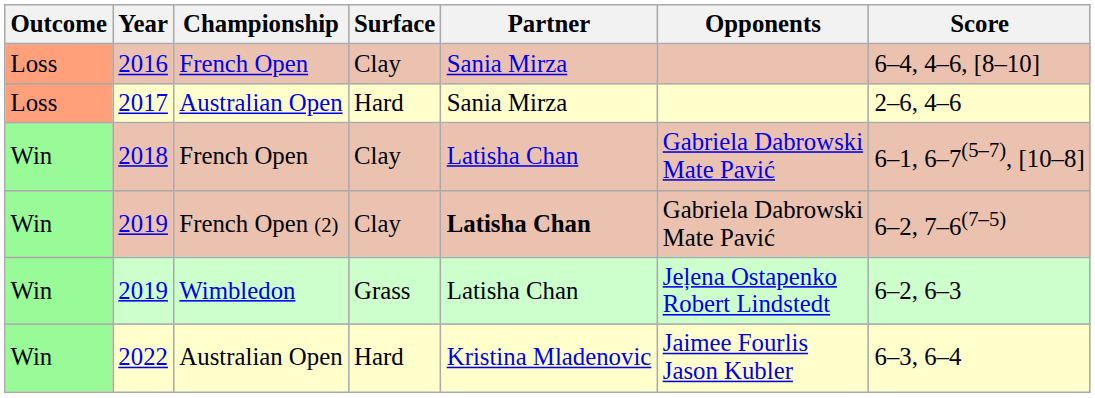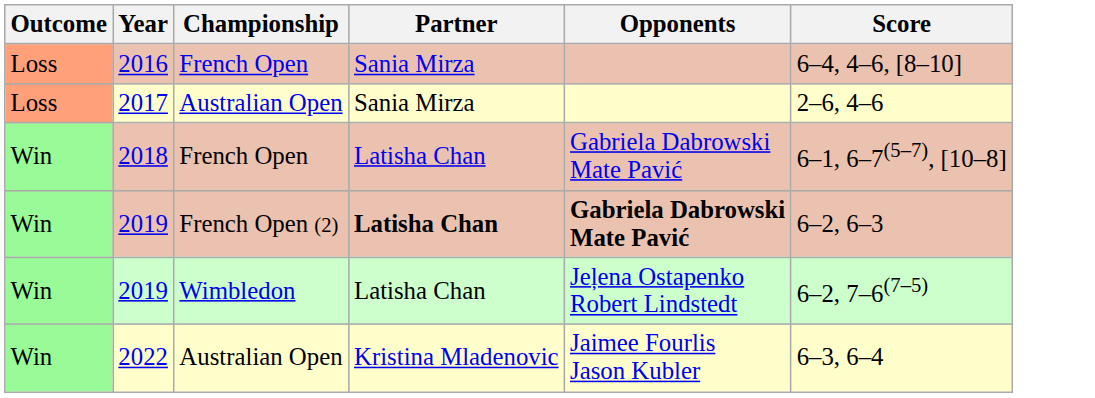 <table class="sortable wikitable">
 <tr>
 <th>Outcome</th>
 <th>Year</th>
 <th>Championship</th>
-<th>Surface</th>
 <th>Partner</th>
 <th>Opponents</th>
 <th class="unsortable">Score</th>
 </tr>
 <tr bgcolor=#EBC2AF>
 <td bgcolor="FFA07A">Loss</td>
 <td><a href='#'>2016</a></td>
 <td><a href='#'>French Open</a></td>
-<td>Clay</td>
 <td> <a href='#'>Sania Mirza</a></td>
 <td></td>
 <td>6–4, 4–6, [8–10]</td>
 </tr>
 <tr bgcolor=FFFFCC>
 <td bgcolor="FFA07A">Loss</td>
 <td><a href='#'>2017</a></td>
 <td><a href='#'>Australian Open</a></td>
-<td>Hard</td>
 <td> Sania Mirza</td>
 <td></td>
 <td>2–6, 4–6</td>
 </tr>
 <tr style="background:#ebc2af;">
 <td bgcolor=98FB98>Win</td>
 <td><a href='#'>2018</a></td>
 <td>French Open</td>
-<td>Clay</td>
 <td> <a href='#'>Latisha Chan</a></td>
 <td> <a href='#'>Gabriela Dabrowski</a><br> <a href='#'>Mate Pavić</a></td>
 <td>6–1, 6–7<sup>(5–7)</sup>, [10–8]</td>
 </tr>
 <tr style="background:#ebc2af;">
 <td bgcolor=98FB98>Win</td>
 <td><a href='#'>2019</a></td>
 <td>French Open <small>(2)</small></td>
-<td>Clay</td>
 <td><strong> Latisha Chan</strong></td>
-<td> Gabriela Dabrowski <br> Mate Pavić</td>
-<td>6–2, 7–6<sup>(7–5)</sup></td>
+<td><strong> Gabriela Dabrowski <br> Mate Pavić</strong></td>
+<td>6–2, 6–3</td>
 </tr>
 <tr bgcolor=#CCFFCC>
 <td bgcolor=98FB98>Win</td>
 <td><a href='#'>2019</a></td>
 <td><a href='#'>Wimbledon</a></td>
-<td>Grass</td>
 <td> Latisha Chan</td>
 <td> <a href='#'>Jeļena Ostapenko</a> <br> <a href='#'>Robert Lindstedt</a></td>
-<td>6–2, 6–3</td>
+<td>6–2, 7–6<sup>(7–5)</sup></td>
 </tr>
 <tr bgcolor=FFFFCC>
 <td bgcolor="98fb98">Win</td>
 <td><a href='#'>2022</a></td>
 <td>Australian Open</td>
-<td>Hard</td>
 <td> <a href='#'>Kristina Mladenovic</a></td>
 <td> <a href='#'>Jaimee Fourlis</a> <br>  <a href='#'>Jason Kubler</a></td>
 <td>6–3, 6–4</td>
 </tr>
 </table>
